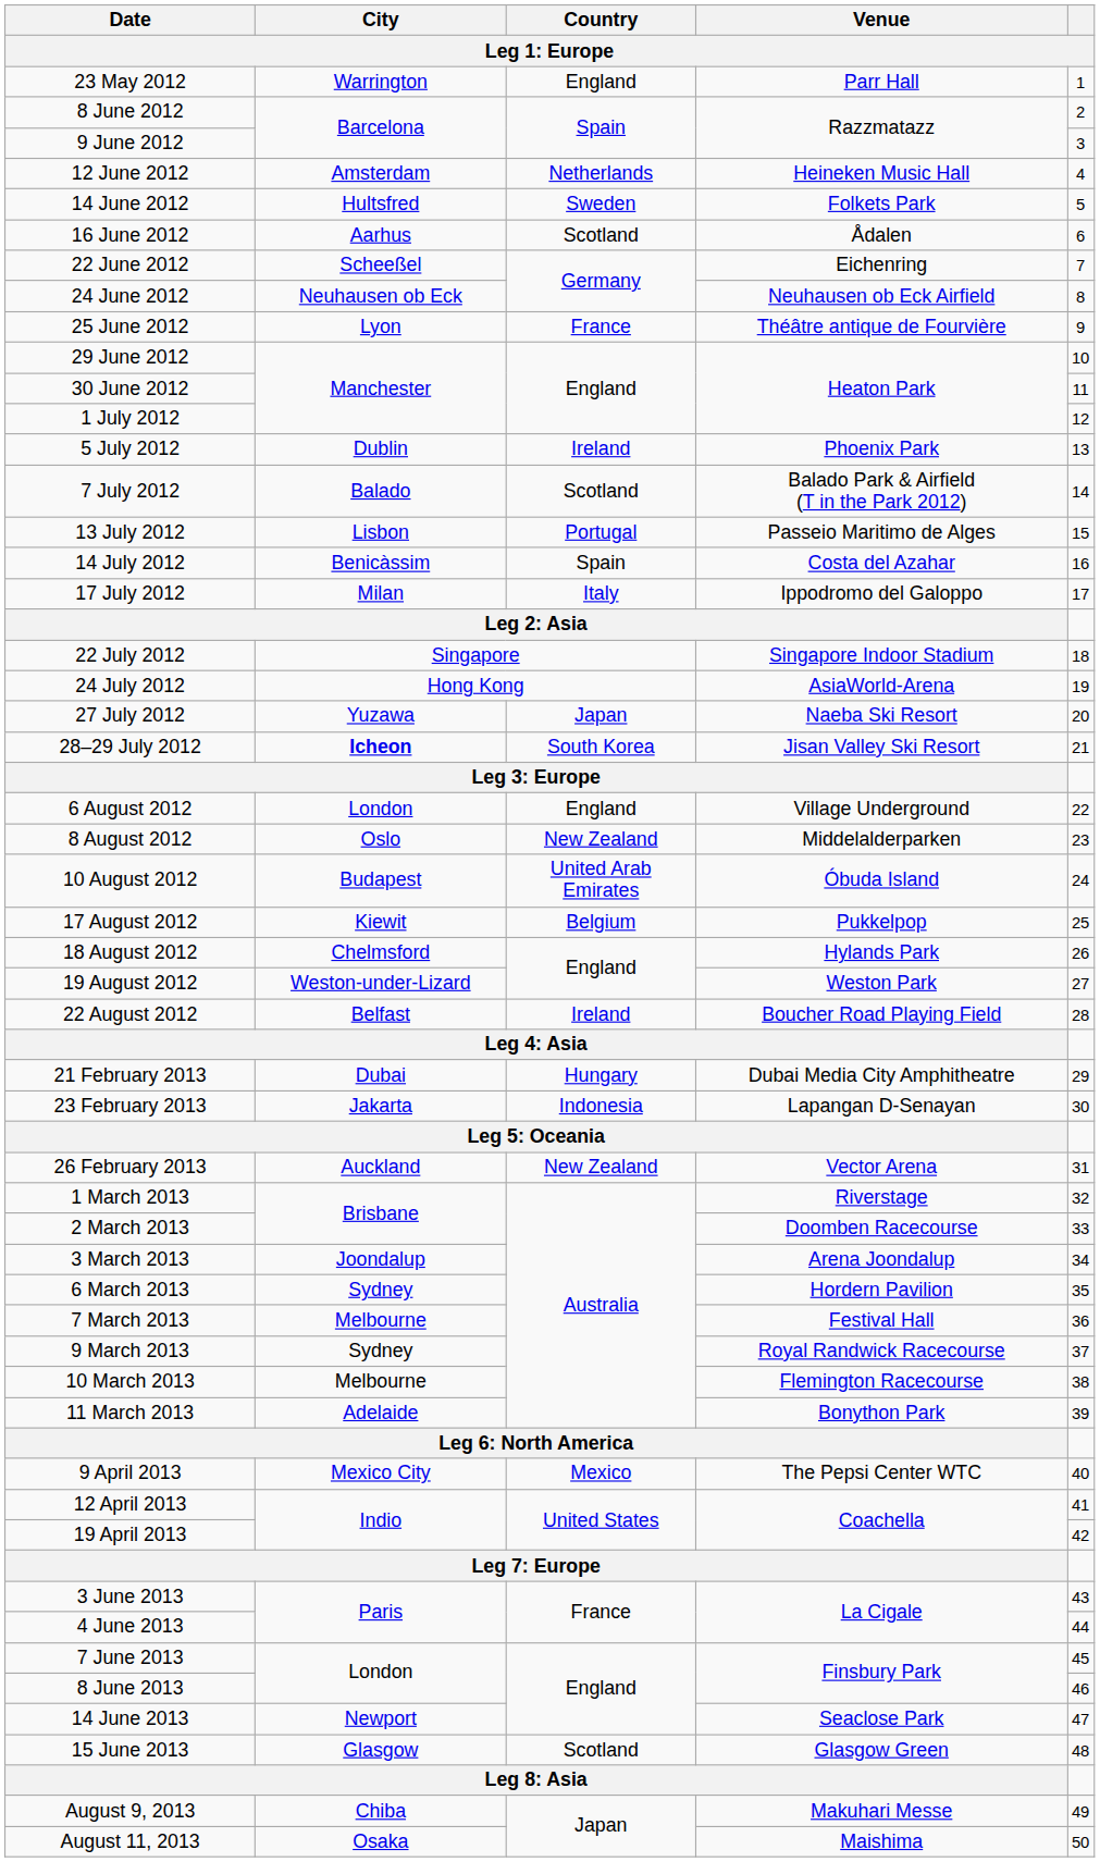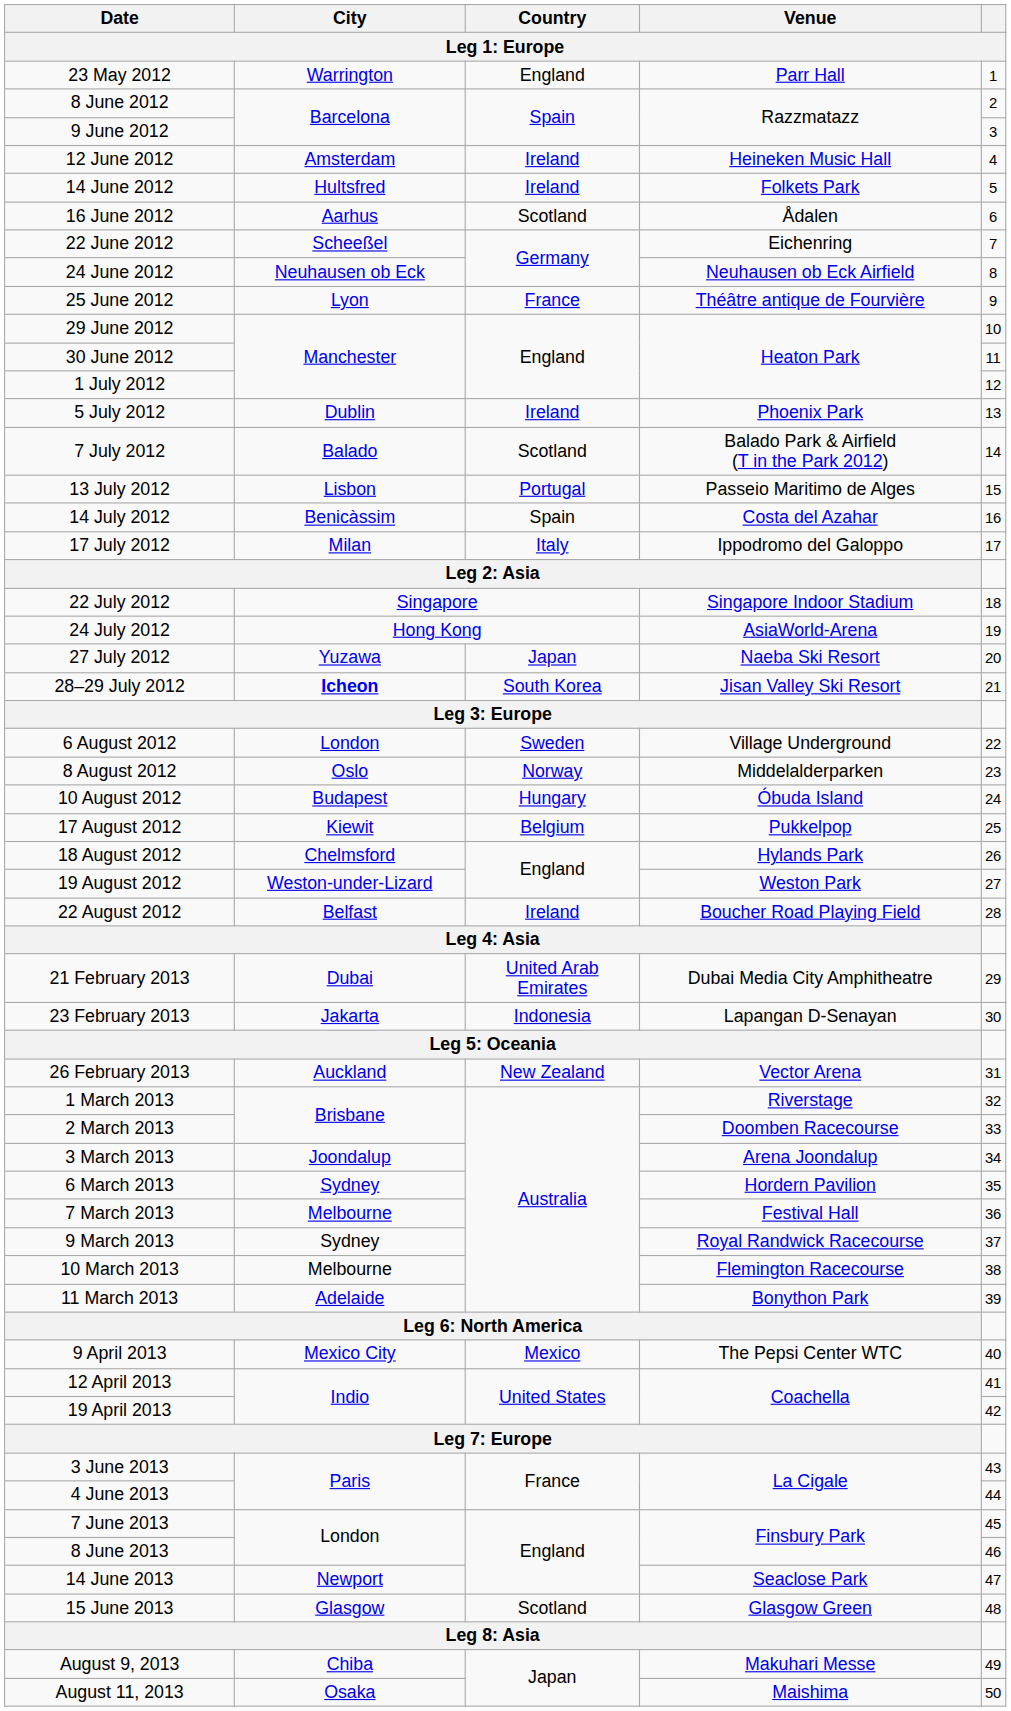 <table class="wikitable" style="text-align:center;">
 <tr>
 <th style="width:200px;">Date</th>
 <th style="width:200px;">City</th>
 <th style="width:150px;">Country</th>
 <th style="width:300px;">Venue</th>
 <th></th>
 </tr>
 <tr>
 <th colspan="5">Leg 1: Europe</th>
 </tr>
 <tr>
 <td>23 May 2012</td>
 <td><a href='#'>Warrington</a></td>
 <td>England</td>
 <td><a href='#'>Parr Hall</a></td>
 <td><small>1</small></td>
 </tr>
 <tr>
 <td>8 June 2012</td>
 <td rowspan="2"><a href='#'>Barcelona</a></td>
 <td rowspan="2"><a href='#'>Spain</a></td>
 <td rowspan="2">Razzmatazz</td>
 <td><small>2</small></td>
 </tr>
 <tr>
 <td>9 June 2012</td>
 <td><small>3</small></td>
 </tr>
 <tr>
 <td>12 June 2012</td>
 <td><a href='#'>Amsterdam</a></td>
-<td><a href='#'>Netherlands</a></td>
+<td><a href='#'>Ireland</a></td>
 <td><a href='#'>Heineken Music Hall</a></td>
 <td><small>4</small></td>
 </tr>
 <tr>
 <td>14 June 2012</td>
 <td><a href='#'>Hultsfred</a></td>
-<td><a href='#'>Sweden</a></td>
+<td><a href='#'>Ireland</a></td>
 <td><a href='#'>Folkets Park</a></td>
 <td><small>5</small></td>
 </tr>
 <tr>
 <td>16 June 2012</td>
 <td><a href='#'>Aarhus</a></td>
 <td>Scotland</td>
 <td>Ådalen</td>
 <td><small>6</small></td>
 </tr>
 <tr>
 <td>22 June 2012</td>
 <td><a href='#'>Scheeßel</a></td>
 <td rowspan="2"><a href='#'>Germany</a></td>
 <td>Eichenring</td>
 <td><small>7</small></td>
 </tr>
 <tr>
 <td>24 June 2012</td>
 <td><a href='#'>Neuhausen ob Eck</a></td>
 <td><a href='#'>Neuhausen ob Eck Airfield</a></td>
 <td><small>8</small></td>
 </tr>
 <tr>
 <td>25 June 2012</td>
 <td><a href='#'>Lyon</a></td>
 <td><a href='#'>France</a></td>
 <td><a href='#'>Théâtre antique de Fourvière</a></td>
 <td><small>9</small></td>
 </tr>
 <tr>
 <td>29 June 2012</td>
 <td rowspan="3"><a href='#'>Manchester</a></td>
 <td rowspan="3">England</td>
 <td rowspan="3"><a href='#'>Heaton Park</a></td>
 <td><small>10</small></td>
 </tr>
 <tr>
 <td>30 June 2012</td>
 <td><small>11</small></td>
 </tr>
 <tr>
 <td>1 July 2012</td>
 <td><small>12</small></td>
 </tr>
 <tr>
 <td>5 July 2012</td>
 <td><a href='#'>Dublin</a></td>
 <td><a href='#'>Ireland</a></td>
 <td><a href='#'>Phoenix Park</a></td>
 <td><small>13</small></td>
 </tr>
 <tr>
 <td>7 July 2012</td>
 <td><a href='#'>Balado</a></td>
 <td>Scotland</td>
 <td>Balado Park & Airfield<br>(<a href='#'>T in the Park 2012</a>)</td>
 <td><small>14</small></td>
 </tr>
 <tr>
 <td>13 July 2012</td>
 <td><a href='#'>Lisbon</a></td>
 <td><a href='#'>Portugal</a></td>
 <td>Passeio Maritimo de Alges</td>
 <td><small>15</small></td>
 </tr>
 <tr>
 <td>14 July 2012</td>
 <td><a href='#'>Benicàssim</a></td>
 <td>Spain</td>
 <td><a href='#'>Costa del Azahar</a></td>
 <td><small>16</small></td>
 </tr>
 <tr>
 <td>17 July 2012</td>
 <td><a href='#'>Milan</a></td>
 <td><a href='#'>Italy</a></td>
 <td>Ippodromo del Galoppo</td>
 <td><small>17</small></td>
 </tr>
 <tr>
 <th colspan="4">Leg 2: Asia</th>
 </tr>
 <tr>
 <td>22 July 2012</td>
 <td colspan="2"><a href='#'>Singapore</a></td>
 <td><a href='#'>Singapore Indoor Stadium</a></td>
 <td><small>18</small></td>
 </tr>
 <tr>
 <td>24 July 2012</td>
 <td colspan="2"><a href='#'>Hong Kong</a></td>
 <td><a href='#'>AsiaWorld-Arena</a></td>
 <td><small>19</small></td>
 </tr>
 <tr>
 <td>27 July 2012</td>
 <td><a href='#'>Yuzawa</a></td>
 <td><a href='#'>Japan</a></td>
 <td><a href='#'>Naeba Ski Resort</a></td>
 <td><small>20</small></td>
 </tr>
 <tr>
 <td>28–29 July 2012</td>
 <td><strong><a href='#'>Icheon</a></strong></td>
 <td><a href='#'>South Korea</a></td>
 <td><a href='#'>Jisan Valley Ski Resort</a></td>
 <td><small>21</small></td>
 </tr>
 <tr>
 <th colspan="4">Leg 3: Europe</th>
 </tr>
 <tr>
 <td>6 August 2012</td>
 <td><a href='#'>London</a></td>
-<td>England</td>
+<td><a href='#'>Sweden</a></td>
 <td>Village Underground</td>
 <td><small>22</small></td>
 </tr>
 <tr>
 <td>8 August 2012</td>
 <td><a href='#'>Oslo</a></td>
-<td><a href='#'>New Zealand</a></td>
+<td><a href='#'>Norway</a></td>
 <td>Middelalderparken</td>
 <td><small>23</small></td>
 </tr>
 <tr>
 <td>10 August 2012</td>
 <td><a href='#'>Budapest</a></td>
-<td><a href='#'>United Arab Emirates</a></td>
+<td><a href='#'>Hungary</a></td>
 <td><a href='#'>Óbuda Island</a></td>
 <td><small>24</small></td>
 </tr>
 <tr>
 <td>17 August 2012</td>
 <td><a href='#'>Kiewit</a></td>
 <td><a href='#'>Belgium</a></td>
 <td><a href='#'>Pukkelpop</a></td>
 <td><small>25</small></td>
 </tr>
 <tr>
 <td>18 August 2012</td>
 <td><a href='#'>Chelmsford</a></td>
 <td rowspan="2">England</td>
 <td><a href='#'>Hylands Park</a></td>
 <td><small>26</small></td>
 </tr>
 <tr>
 <td>19 August 2012</td>
 <td><a href='#'>Weston-under-Lizard</a></td>
 <td><a href='#'>Weston Park</a></td>
 <td><small>27</small></td>
 </tr>
 <tr>
 <td>22 August 2012</td>
 <td><a href='#'>Belfast</a></td>
 <td><a href='#'>Ireland</a></td>
 <td><a href='#'>Boucher Road Playing Field</a></td>
 <td><small>28</small></td>
 </tr>
 <tr>
 <th colspan="4">Leg 4: Asia</th>
 </tr>
 <tr>
 <td>21 February 2013</td>
 <td><a href='#'>Dubai</a></td>
-<td><a href='#'>Hungary</a></td>
+<td><a href='#'>United Arab Emirates</a></td>
 <td>Dubai Media City Amphitheatre</td>
 <td><small>29</small></td>
 </tr>
 <tr>
 <td>23 February 2013</td>
 <td><a href='#'>Jakarta</a></td>
 <td><a href='#'>Indonesia</a></td>
 <td>Lapangan D-Senayan</td>
 <td><small>30</small></td>
 </tr>
 <tr>
 <th colspan="4">Leg 5: Oceania</th>
 </tr>
 <tr>
 <td>26 February 2013</td>
 <td><a href='#'>Auckland</a></td>
 <td><a href='#'>New Zealand</a></td>
 <td><a href='#'>Vector Arena</a></td>
 <td><small>31</small></td>
 </tr>
 <tr>
 <td>1 March 2013</td>
 <td rowspan="2"><a href='#'>Brisbane</a></td>
 <td rowspan="8"><a href='#'>Australia</a></td>
 <td><a href='#'>Riverstage</a></td>
 <td><small>32</small></td>
 </tr>
 <tr>
 <td>2 March 2013</td>
 <td><a href='#'>Doomben Racecourse</a></td>
 <td><small>33</small></td>
 </tr>
 <tr>
 <td>3 March 2013</td>
 <td><a href='#'>Joondalup</a></td>
 <td><a href='#'>Arena Joondalup</a></td>
 <td><small>34</small></td>
 </tr>
 <tr>
 <td>6 March 2013</td>
 <td><a href='#'>Sydney</a></td>
 <td><a href='#'>Hordern Pavilion</a></td>
 <td><small>35</small></td>
 </tr>
 <tr>
 <td>7 March 2013</td>
 <td><a href='#'>Melbourne</a></td>
 <td><a href='#'>Festival Hall</a></td>
 <td><small>36</small></td>
 </tr>
 <tr>
 <td>9 March 2013</td>
 <td>Sydney</td>
 <td><a href='#'>Royal Randwick Racecourse</a></td>
 <td><small>37</small></td>
 </tr>
 <tr>
 <td>10 March 2013</td>
 <td>Melbourne</td>
 <td><a href='#'>Flemington Racecourse</a></td>
 <td><small>38</small></td>
 </tr>
 <tr>
 <td>11 March 2013</td>
 <td><a href='#'>Adelaide</a></td>
 <td><a href='#'>Bonython Park</a></td>
 <td><small>39</small></td>
 </tr>
 <tr>
 <th colspan="4">Leg 6: North America</th>
 </tr>
 <tr>
 <td>9 April 2013</td>
 <td><a href='#'>Mexico City</a></td>
 <td><a href='#'>Mexico</a></td>
 <td>The Pepsi Center WTC</td>
 <td><small>40</small></td>
 </tr>
 <tr>
 <td>12 April 2013</td>
 <td rowspan="2"><a href='#'>Indio</a></td>
 <td rowspan="2"><a href='#'>United States</a></td>
 <td rowspan="2"><a href='#'>Coachella</a></td>
 <td><small>41</small></td>
 </tr>
 <tr>
 <td>19 April 2013</td>
 <td><small>42</small></td>
 </tr>
 <tr>
 <th colspan="4">Leg 7: Europe</th>
 </tr>
 <tr>
 <td>3 June 2013</td>
 <td rowspan="2"><a href='#'>Paris</a></td>
 <td rowspan="2">France</td>
 <td rowspan="2"><a href='#'>La Cigale</a></td>
 <td><small>43</small></td>
 </tr>
 <tr>
 <td>4 June 2013</td>
 <td><small>44</small></td>
 </tr>
 <tr>
 <td>7 June 2013</td>
 <td rowspan="2">London</td>
 <td rowspan="3">England</td>
 <td rowspan="2"><a href='#'>Finsbury Park</a></td>
 <td><small>45</small></td>
 </tr>
 <tr>
 <td>8 June 2013</td>
 <td><small>46</small></td>
 </tr>
 <tr>
 <td>14 June 2013</td>
 <td><a href='#'>Newport</a></td>
 <td><a href='#'>Seaclose Park</a></td>
 <td><small>47</small></td>
 </tr>
 <tr>
 <td>15 June 2013</td>
 <td><a href='#'>Glasgow</a></td>
 <td>Scotland</td>
 <td><a href='#'>Glasgow Green</a></td>
 <td><small>48</small></td>
 </tr>
 <tr>
 <th colspan="4">Leg 8: Asia</th>
 </tr>
 <tr>
 <td>August 9, 2013</td>
 <td><a href='#'>Chiba</a></td>
 <td rowspan="2">Japan</td>
 <td><a href='#'>Makuhari Messe</a></td>
 <td><small>49</small></td>
 </tr>
 <tr>
 <td>August 11, 2013</td>
 <td><a href='#'>Osaka</a></td>
 <td><a href='#'>Maishima</a></td>
 <td><small>50</small></td>
 </tr>
 </table>
